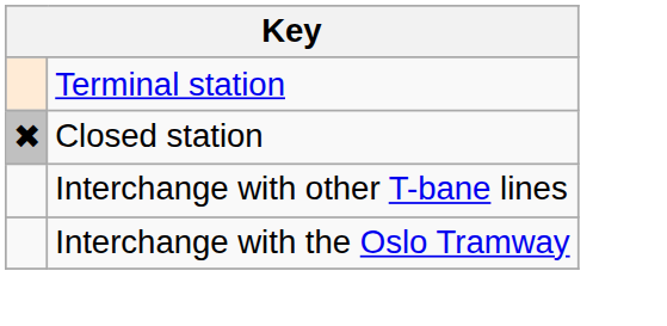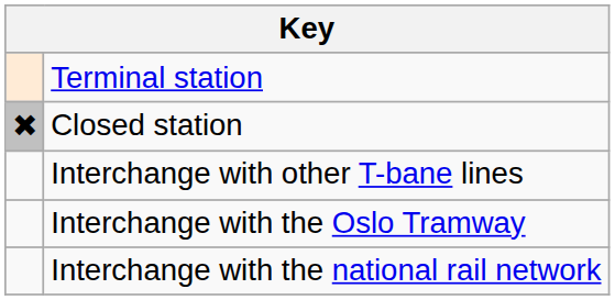 <table class="wikitable">
 <tr>
 <th colspan=2>Key</th>
 </tr>
 <tr>
 <td style="background-color:#FFEBD6; text-align:center;"></td>
 <td><a href='#'>Terminal station</a></td>
 </tr>
 <tr ffebd6>
 <td style="background-color:silver; text-align:center;">✖</td>
 <td>Closed station</td>
 </tr>
 <tr>
 <td></td>
 <td>Interchange with other <a href='#'>T-bane</a> lines</td>
 </tr>
 <tr>
 <td></td>
 <td>Interchange with the <a href='#'>Oslo Tramway</a></td>
 </tr>
+<tr>
+<td style="text-align:center"></td>
+<td>Interchange with the <a href='#'>national rail network</a></td>
+</tr>
 </table>
